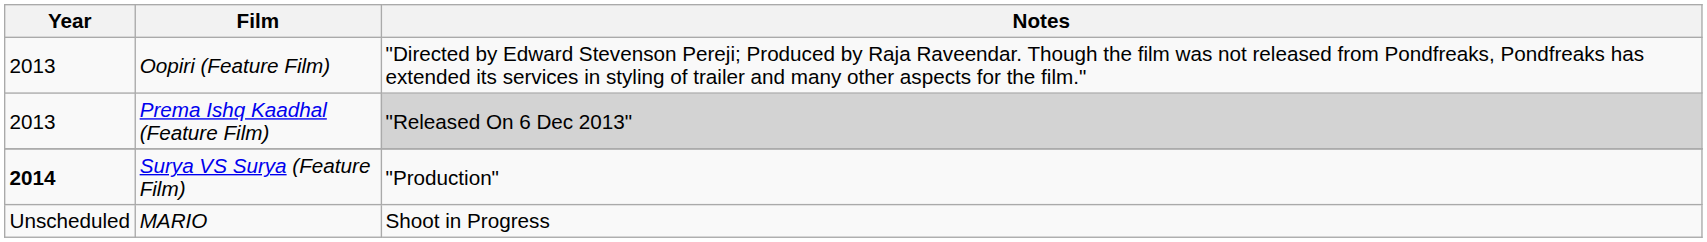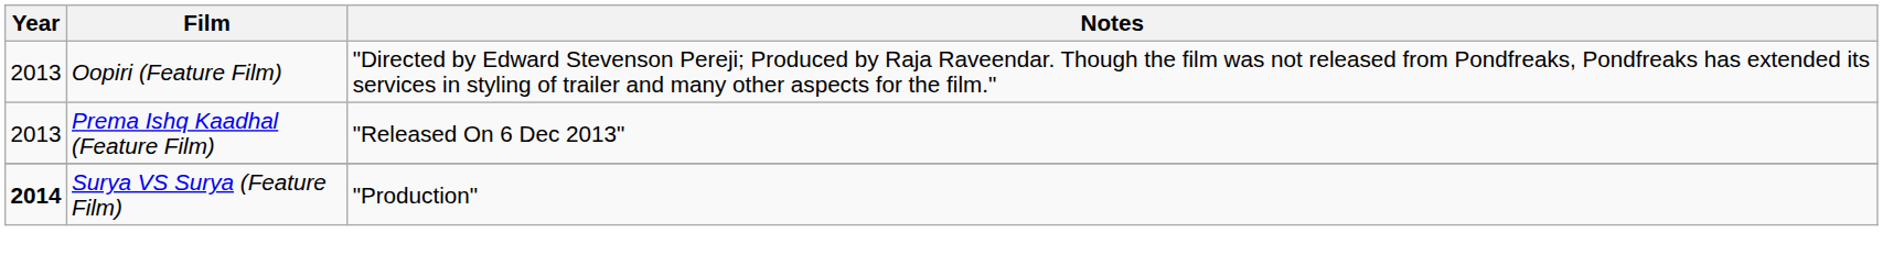 <table class="wikitable sortable" style="font-size: 95%;">
 <tr>
 <th>Year</th>
 <th>Film</th>
 <th>Notes</th>
 </tr>
 <tr>
 <td>2013</td>
 <td><em>Oopiri (Feature Film)</em></td>
 <td>"Directed by Edward Stevenson Pereji; Produced by Raja Raveendar. Though the film was not released from Pondfreaks, Pondfreaks has extended its services in styling of trailer and many other aspects for the film."</td>
 </tr>
 <tr>
 <td>2013</td>
 <td><em><a href='#'>Prema Ishq Kaadhal</a> (Feature Film)</em></td>
-<td style="background: lightgrey;">"Released On 6 Dec 2013"</td>
+<td>"Released On 6 Dec 2013"</td>
 </tr>
 <tr>
 </tr>
 <tr>
 <td><strong>2014</strong></td>
 <td><em><a href='#'>Surya VS Surya</a> (Feature Film)</em></td>
 <td>"Production"</td>
 </tr>
-<tr>
-<td>Unscheduled</td>
-<td><em>MARIO</em></td>
-<td>Shoot in Progress</td>
-</tr>
 </table>
